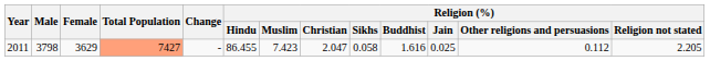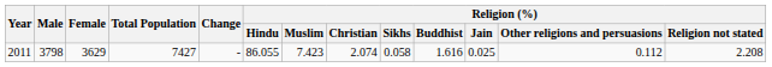 <table class="wikitable">
 <tr>
 <th rowspan="2">Year</th>
 <th rowspan="2">Male</th>
 <th rowspan="2">Female</th>
 <th rowspan="2">Total Population</th>
 <th rowspan="2">Change</th>
 <th colspan="8">Religion (%)</th>
 </tr>
 <tr>
 <th>Hindu</th>
 <th>Muslim</th>
 <th>Christian</th>
 <th>Sikhs</th>
 <th>Buddhist</th>
 <th>Jain</th>
 <th>Other religions and persuasions</th>
 <th>Religion not stated</th>
 </tr>
 <tr>
 <td>2011</td>
 <td style="text-align:right;">3798</td>
 <td style="text-align:right;">3629</td>
-<td style="background: lightsalmon; text-align:right;">7427</td>
+<td style="text-align:right;">7427</td>
 <td style="text-align:right;">-</td>
-<td style="text-align:right;">86.455</td>
+<td style="text-align:right;">86.055</td>
 <td style="text-align:right;">7.423</td>
-<td style="text-align:right;">2.047</td>
+<td style="text-align:right;">2.074</td>
 <td style="text-align:right;">0.058</td>
 <td style="text-align:right;">1.616</td>
 <td style="text-align:right;">0.025</td>
 <td style="text-align:right;">0.112</td>
-<td style="text-align:right;">2.205</td>
+<td style="text-align:right;">2.208</td>
 </tr>
 </table>
